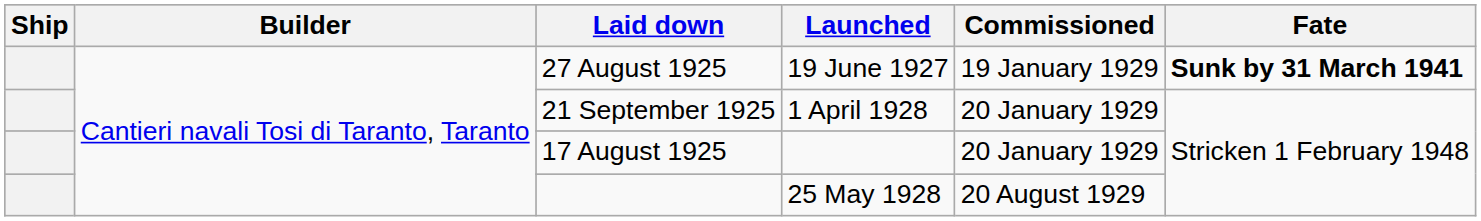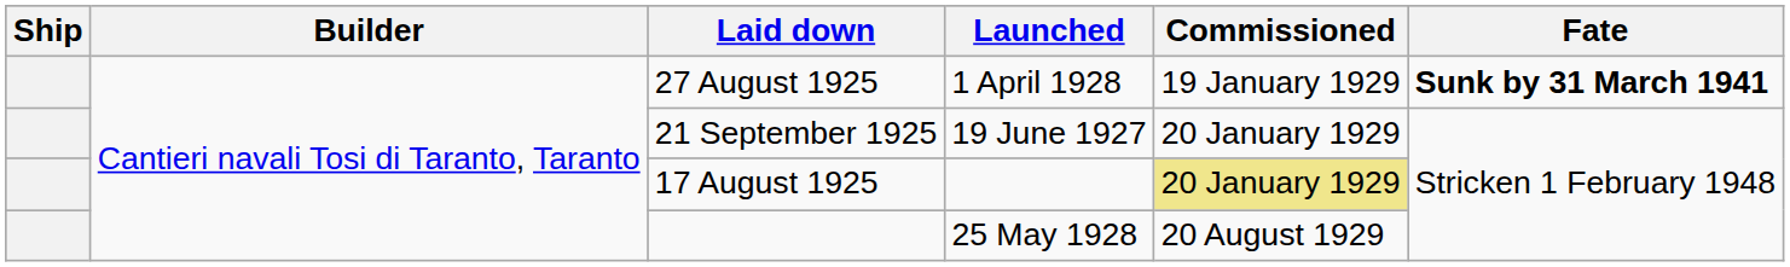 <table class="wikitable plainrowheaders">
 <tr>
 <th scope="col">Ship</th>
 <th scope="col">Builder</th>
 <th scope="col"><a href='#'>Laid down</a></th>
 <th scope="col"><a href='#'>Launched</a></th>
 <th scope="col">Commissioned</th>
 <th scope="col">Fate</th>
 </tr>
 <tr>
 <th scope="row"></th>
 <td rowspan=4><a href='#'>Cantieri navali Tosi di Taranto</a>, <a href='#'>Taranto</a></td>
 <td>27 August 1925</td>
-<td>19 June 1927</td>
+<td>1 April 1928</td>
 <td>19 January 1929</td>
 <td><strong>Sunk by  31 March 1941</strong></td>
 </tr>
 <tr>
 <th scope="row"></th>
 <td>21 September 1925</td>
-<td>1 April 1928</td>
+<td>19 June 1927</td>
 <td>20 January 1929</td>
 <td rowspan=3>Stricken 1 February 1948</td>
 </tr>
 <tr>
 <th scope="row"></th>
 <td>17 August 1925</td>
 <td></td>
-<td>20 January 1929</td>
+<td style="background: khaki;">20 January 1929</td>
 </tr>
 <tr>
 <th scope="row"></th>
 <td></td>
 <td>25 May 1928</td>
 <td>20 August 1929</td>
 </tr>
 </table>
